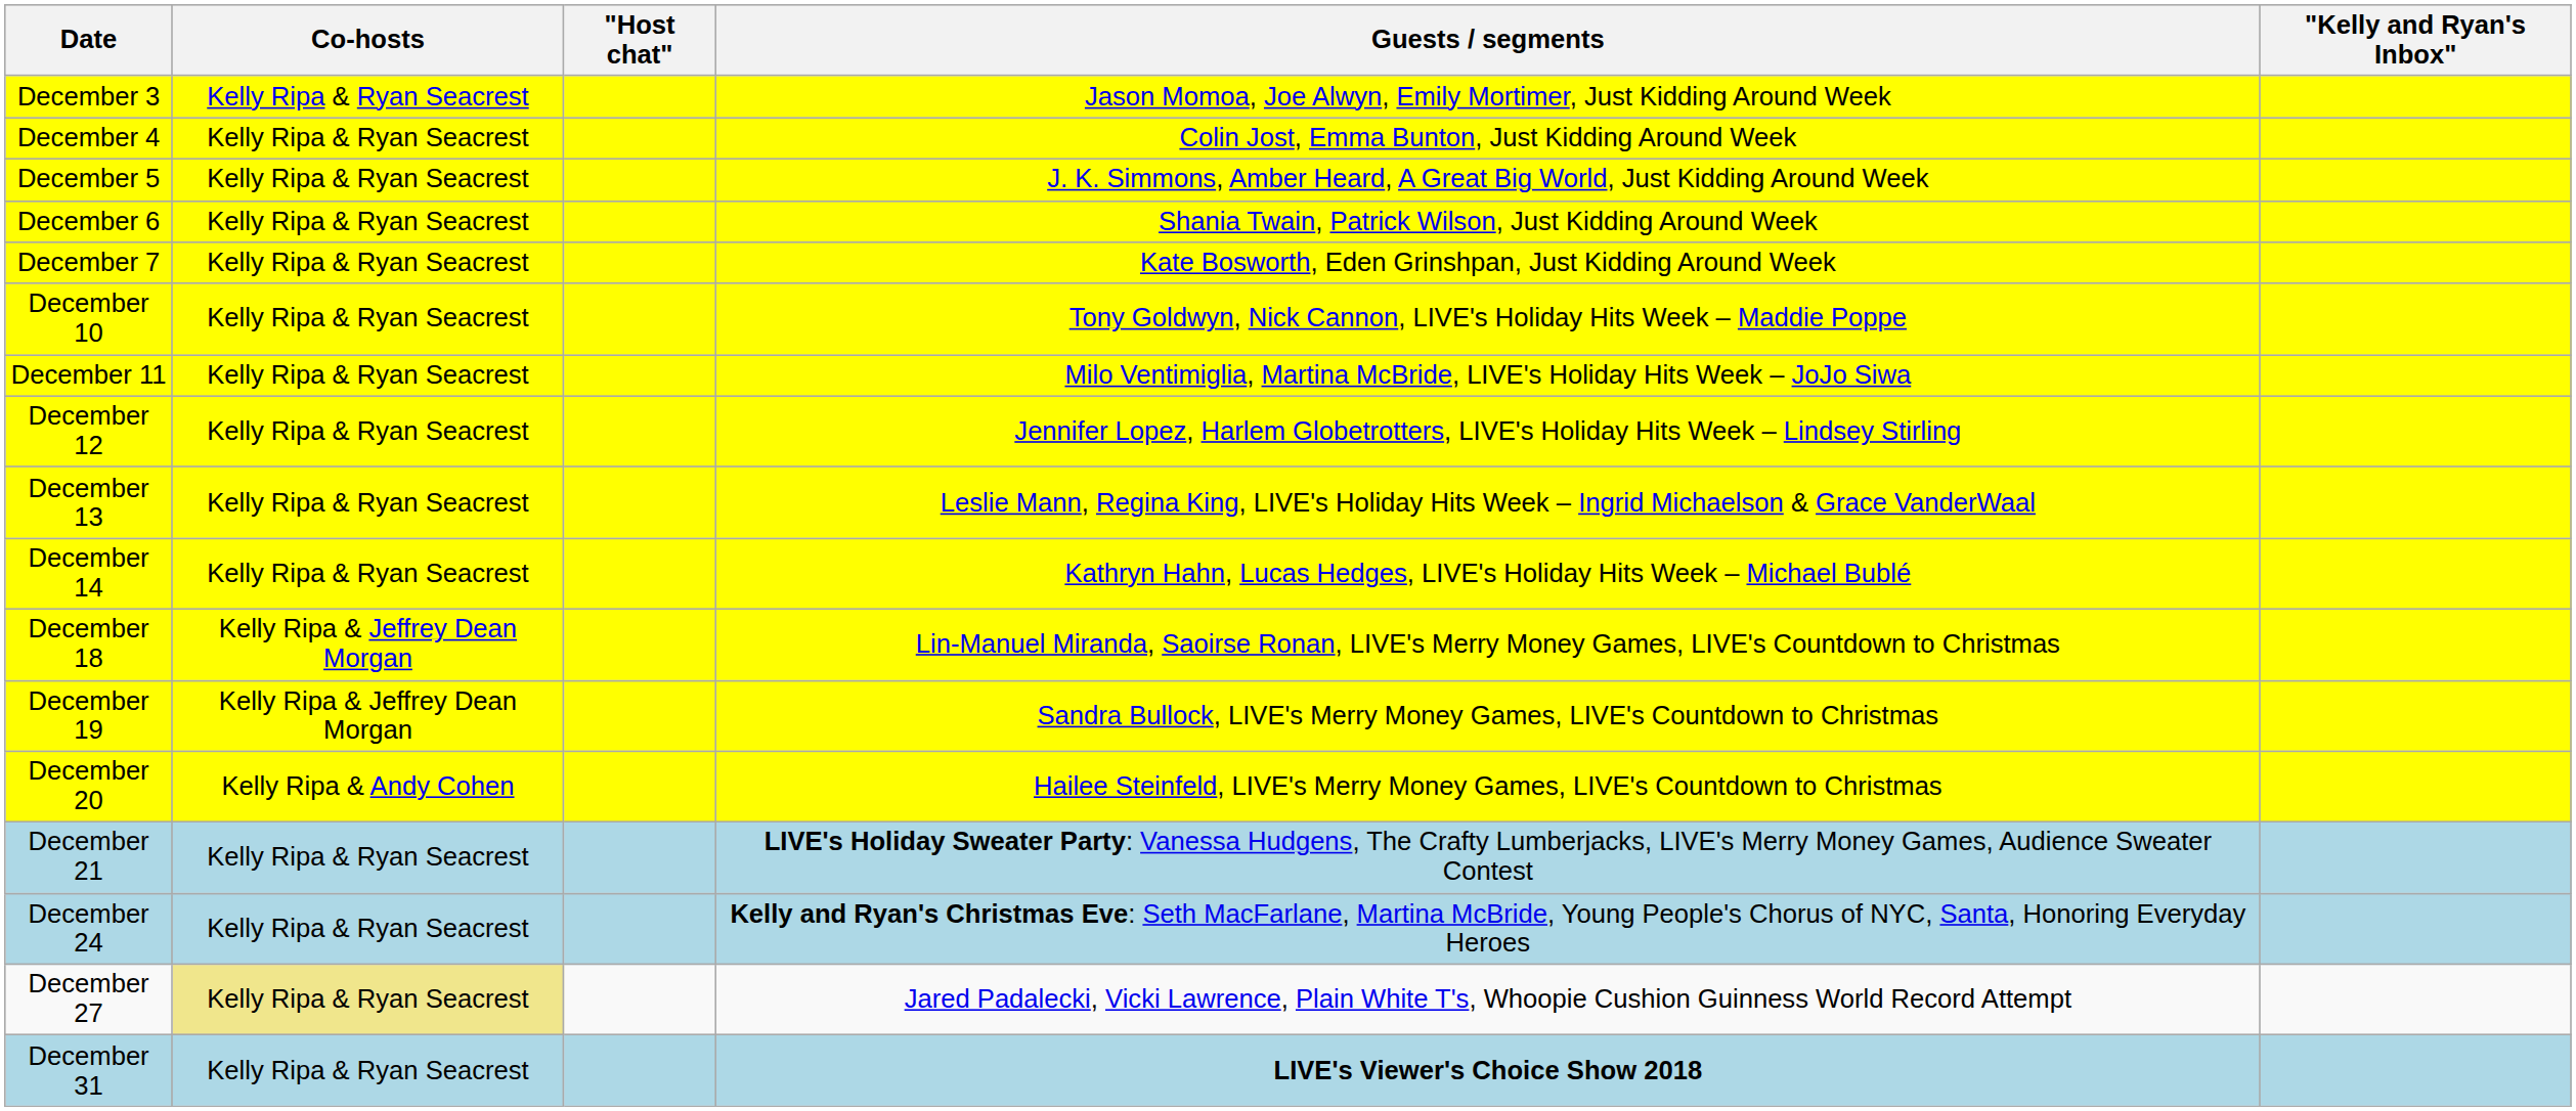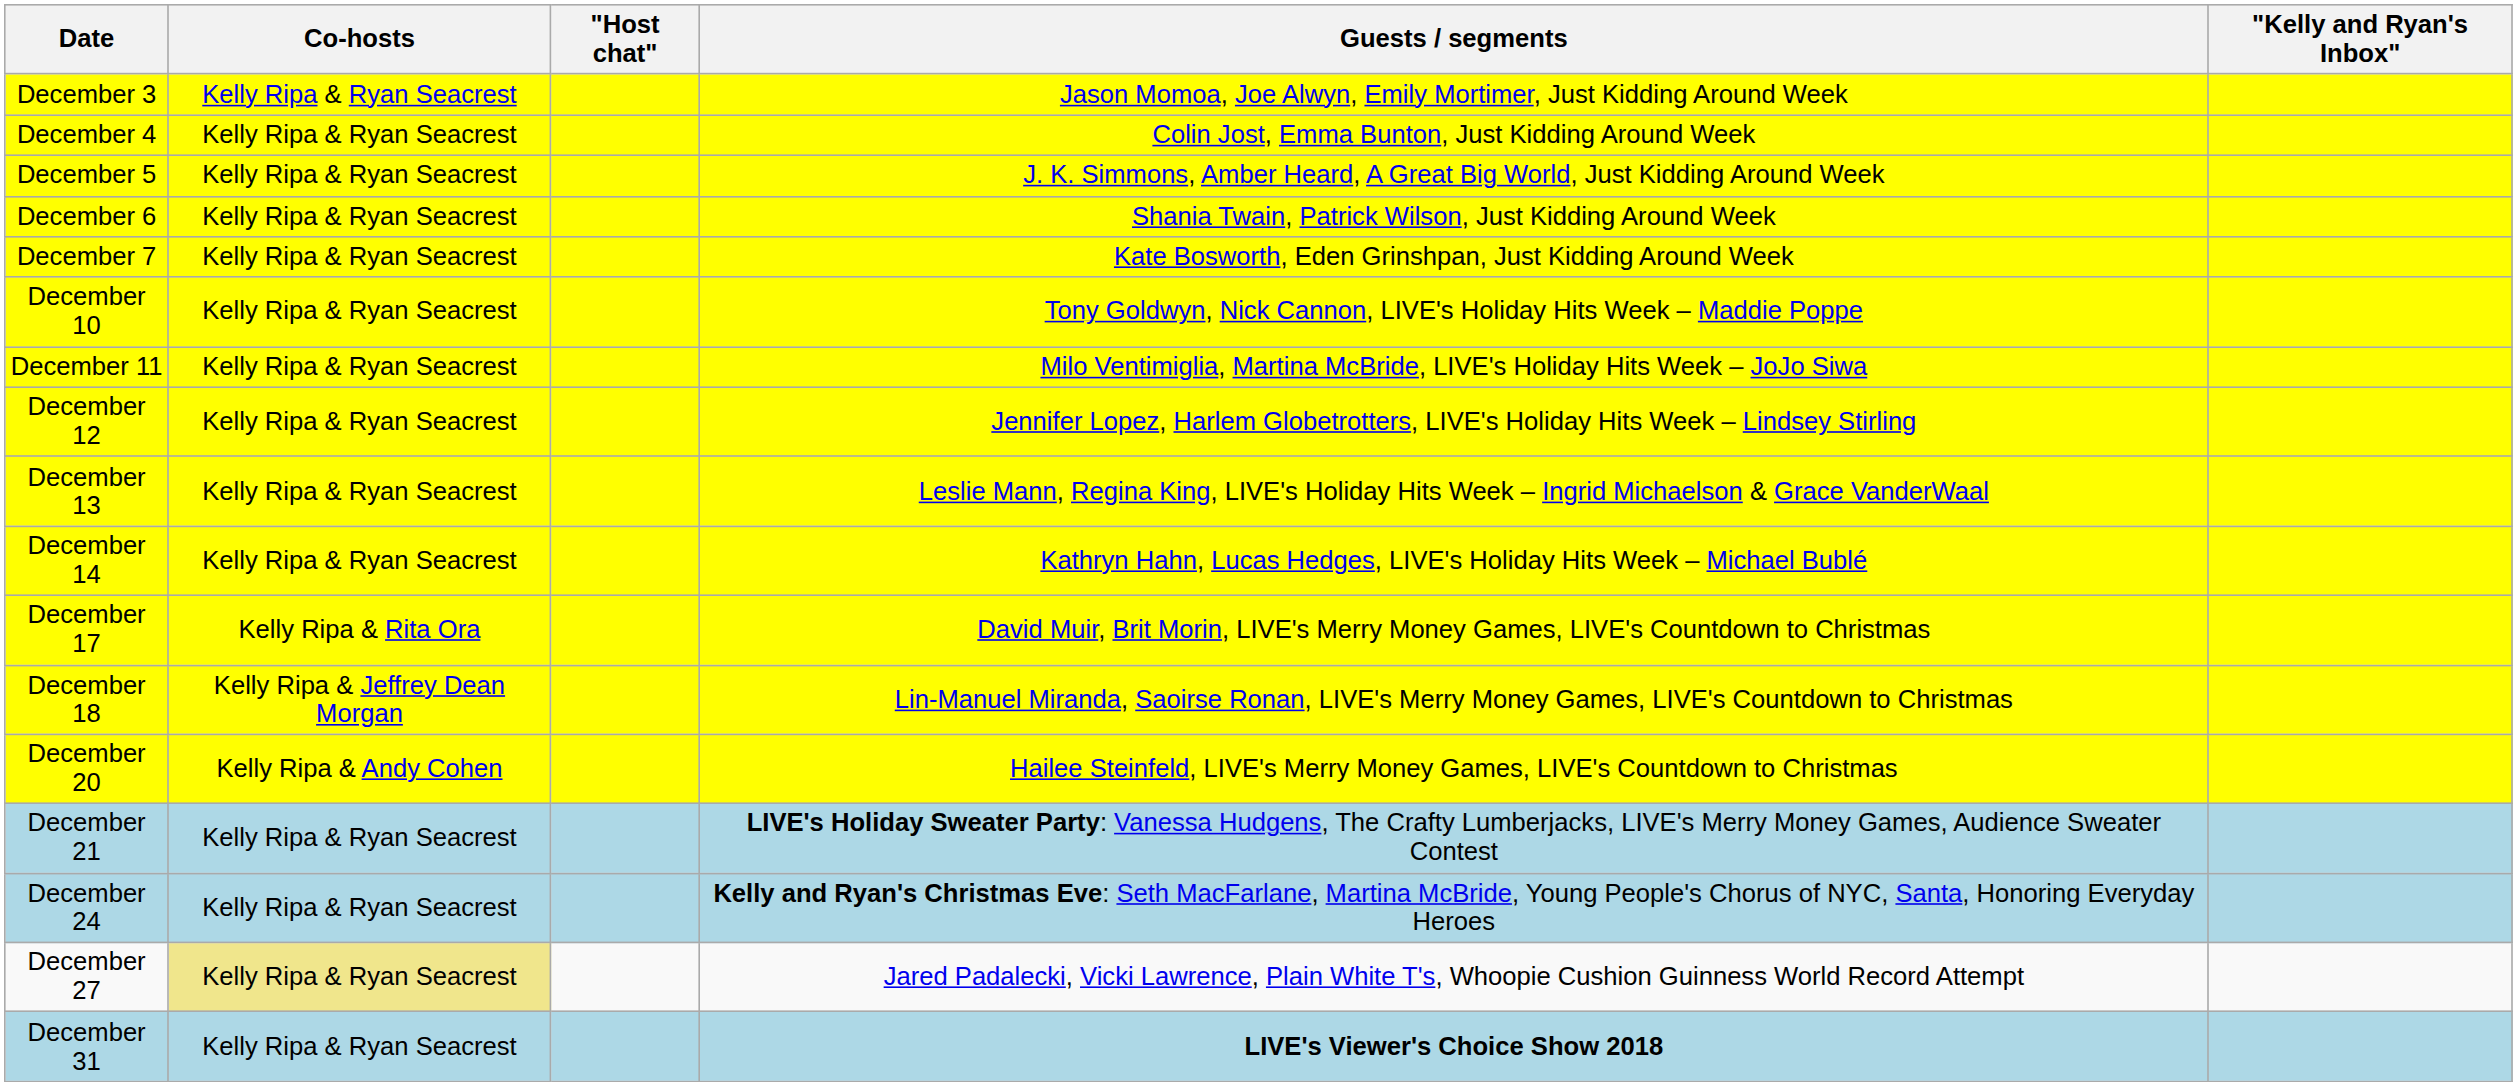 <table class="wikitable sortable" style="text-align:center;">
 <tr>
 <th>Date</th>
 <th>Co-hosts</th>
 <th>"Host chat"</th>
 <th>Guests / segments</th>
 <th>"Kelly and Ryan's Inbox"</th>
 </tr>
 <tr style="background:yellow;">
 <td>December 3</td>
 <td><a href='#'>Kelly Ripa</a> & <a href='#'>Ryan Seacrest</a></td>
 <td></td>
 <td><a href='#'>Jason Momoa</a>, <a href='#'>Joe Alwyn</a>, <a href='#'>Emily Mortimer</a>, Just Kidding Around Week</td>
 <td></td>
 </tr>
 <tr style="background:yellow;">
 <td>December 4</td>
 <td>Kelly Ripa & Ryan Seacrest</td>
 <td></td>
 <td><a href='#'>Colin Jost</a>, <a href='#'>Emma Bunton</a>, Just Kidding Around Week</td>
 <td></td>
 </tr>
 <tr style="background:yellow;">
 <td>December 5</td>
 <td>Kelly Ripa & Ryan Seacrest</td>
 <td></td>
 <td><a href='#'>J. K. Simmons</a>, <a href='#'>Amber Heard</a>, <a href='#'>A Great Big World</a>, Just Kidding Around Week</td>
 <td></td>
 </tr>
 <tr style="background:yellow;">
 <td>December 6</td>
 <td>Kelly Ripa & Ryan Seacrest</td>
 <td></td>
 <td><a href='#'>Shania Twain</a>, <a href='#'>Patrick Wilson</a>, Just Kidding Around Week</td>
 <td></td>
 </tr>
 <tr style="background:yellow;">
 <td>December 7</td>
 <td>Kelly Ripa & Ryan Seacrest</td>
 <td></td>
 <td><a href='#'>Kate Bosworth</a>, Eden Grinshpan, Just Kidding Around Week</td>
 <td></td>
 </tr>
 <tr style="background:yellow;">
 <td>December 10</td>
 <td>Kelly Ripa & Ryan Seacrest</td>
 <td></td>
 <td><a href='#'>Tony Goldwyn</a>, <a href='#'>Nick Cannon</a>, LIVE's Holiday Hits Week – <a href='#'>Maddie Poppe</a></td>
 <td></td>
 </tr>
 <tr style="background:yellow;">
 <td>December 11</td>
 <td>Kelly Ripa & Ryan Seacrest</td>
 <td></td>
 <td><a href='#'>Milo Ventimiglia</a>, <a href='#'>Martina McBride</a>, LIVE's Holiday Hits Week – <a href='#'>JoJo Siwa</a></td>
 <td></td>
 </tr>
 <tr style="background:yellow;">
 <td>December 12</td>
 <td>Kelly Ripa & Ryan Seacrest</td>
 <td></td>
 <td><a href='#'>Jennifer Lopez</a>, <a href='#'>Harlem Globetrotters</a>, LIVE's Holiday Hits Week – <a href='#'>Lindsey Stirling</a></td>
 <td></td>
 </tr>
 <tr style="background:yellow;">
 <td>December 13</td>
 <td>Kelly Ripa & Ryan Seacrest</td>
 <td></td>
 <td><a href='#'>Leslie Mann</a>, <a href='#'>Regina King</a>, LIVE's Holiday Hits Week – <a href='#'>Ingrid Michaelson</a> & <a href='#'>Grace VanderWaal</a></td>
 <td></td>
 </tr>
 <tr style="background:yellow;">
 <td>December 14</td>
 <td>Kelly Ripa & Ryan Seacrest</td>
 <td></td>
 <td><a href='#'>Kathryn Hahn</a>, <a href='#'>Lucas Hedges</a>, LIVE's Holiday Hits Week – <a href='#'>Michael Bublé</a></td>
 <td></td>
 </tr>
 <tr style="background:yellow;">
+<td>December 17</td>
+<td>Kelly Ripa & <a href='#'>Rita Ora</a></td>
+<td></td>
+<td><a href='#'>David Muir</a>, <a href='#'>Brit Morin</a>, LIVE's Merry Money Games, LIVE's Countdown to Christmas</td>
+<td></td>
+</tr>
+<tr style="background:yellow;">
 <td>December 18</td>
 <td>Kelly Ripa & <a href='#'>Jeffrey Dean Morgan</a></td>
 <td></td>
 <td><a href='#'>Lin-Manuel Miranda</a>, <a href='#'>Saoirse Ronan</a>, LIVE's Merry Money Games, LIVE's Countdown to Christmas</td>
-<td></td>
-</tr>
-<tr style="background:yellow;">
-<td>December 19</td>
-<td>Kelly Ripa & Jeffrey Dean Morgan</td>
-<td></td>
-<td><a href='#'>Sandra Bullock</a>, LIVE's Merry Money Games, LIVE's Countdown to Christmas</td>
 <td></td>
 </tr>
 <tr style="background:yellow;">
 <td>December 20</td>
 <td>Kelly Ripa & <a href='#'>Andy Cohen</a></td>
 <td></td>
 <td><a href='#'>Hailee Steinfeld</a>, LIVE's Merry Money Games, LIVE's Countdown to Christmas</td>
 <td></td>
 </tr>
 <tr style="background:lightblue;">
 <td>December 21</td>
 <td>Kelly Ripa & Ryan Seacrest</td>
 <td></td>
 <td><strong>LIVE's Holiday Sweater Party</strong>: <a href='#'>Vanessa Hudgens</a>, The Crafty Lumberjacks, LIVE's Merry Money Games, Audience Sweater Contest</td>
 <td></td>
 </tr>
 <tr style="background:lightblue;">
 <td>December 24</td>
 <td>Kelly Ripa & Ryan Seacrest</td>
 <td></td>
 <td><strong>Kelly and Ryan's Christmas Eve</strong>: <a href='#'>Seth MacFarlane</a>, <a href='#'>Martina McBride</a>, Young People's Chorus of NYC, <a href='#'>Santa</a>, Honoring Everyday Heroes</td>
 <td></td>
 </tr>
 <tr>
 <td>December 27</td>
 <td style="background: khaki;">Kelly Ripa & Ryan Seacrest</td>
 <td></td>
 <td><a href='#'>Jared Padalecki</a>, <a href='#'>Vicki Lawrence</a>, <a href='#'>Plain White T's</a>, Whoopie Cushion Guinness World Record Attempt</td>
 <td></td>
 </tr>
 <tr style="background:lightblue;">
 <td>December 31</td>
 <td>Kelly Ripa & Ryan Seacrest</td>
 <td></td>
 <td><strong>LIVE's Viewer's Choice Show 2018</strong></td>
 <td></td>
 </tr>
 </table>
